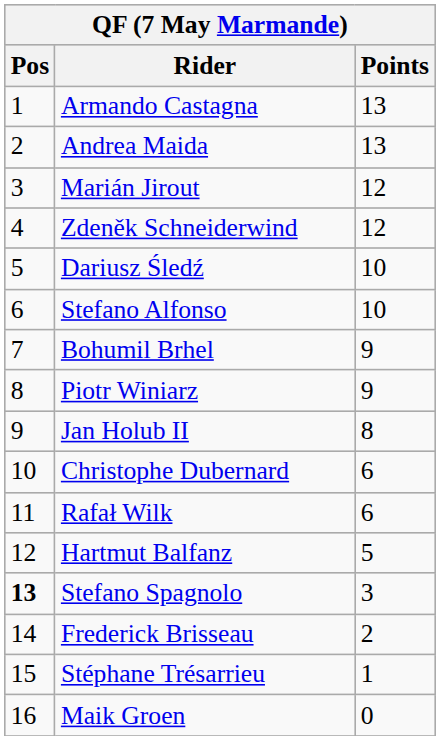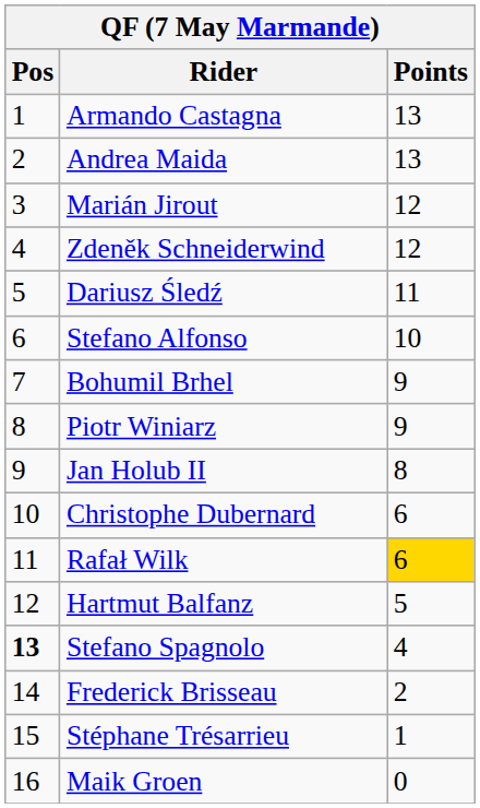 <table class="wikitable">
 <tr>
 <th colspan="6">QF (7 May  <a href='#'>Marmande</a>)</th>
 </tr>
 <tr>
 <th width=20>Pos</th>
 <th width=180>Rider</th>
 <th width=40>Points</th>
 </tr>
 <tr>
 <td>1</td>
 <td style="text-align:left;"> <a href='#'>Armando Castagna</a></td>
 <td>13</td>
 </tr>
 <tr>
 <td>2</td>
 <td style="text-align:left;"> <a href='#'>Andrea Maida</a></td>
 <td>13</td>
 </tr>
 <tr>
 <td>3</td>
 <td style="text-align:left;"> <a href='#'>Marián Jirout</a></td>
 <td>12</td>
 </tr>
 <tr>
 <td>4</td>
 <td style="text-align:left;"> <a href='#'>Zdeněk Schneiderwind</a></td>
 <td>12</td>
 </tr>
 <tr>
 <td>5</td>
 <td style="text-align:left;"> <a href='#'>Dariusz Śledź</a></td>
-<td>10</td>
+<td>11</td>
 </tr>
 <tr>
 <td>6</td>
 <td style="text-align:left;"> <a href='#'>Stefano Alfonso</a></td>
 <td>10</td>
 </tr>
 <tr>
 <td>7</td>
 <td style="text-align:left;"> <a href='#'>Bohumil Brhel</a></td>
 <td>9</td>
 </tr>
 <tr>
 <td>8</td>
 <td style="text-align:left;"> <a href='#'>Piotr Winiarz</a></td>
 <td>9</td>
 </tr>
 <tr>
 <td>9</td>
 <td style="text-align:left;"> <a href='#'>Jan Holub II</a></td>
 <td>8</td>
 </tr>
 <tr>
 <td>10</td>
 <td style="text-align:left;"> <a href='#'>Christophe Dubernard</a></td>
 <td>6</td>
 </tr>
 <tr>
 <td>11</td>
 <td style="text-align:left;"> <a href='#'>Rafał Wilk</a></td>
-<td>6</td>
+<td style="background: gold;">6</td>
 </tr>
 <tr>
 <td>12</td>
 <td style="text-align:left;"> <a href='#'>Hartmut Balfanz</a></td>
 <td>5</td>
 </tr>
 <tr>
 <td><strong>13</strong></td>
 <td style="text-align:left;"> <a href='#'>Stefano Spagnolo</a></td>
-<td>3</td>
+<td>4</td>
 </tr>
 <tr>
 <td>14</td>
 <td style="text-align:left;"> <a href='#'>Frederick Brisseau</a></td>
 <td>2</td>
 </tr>
 <tr>
 <td>15</td>
 <td style="text-align:left;"> <a href='#'>Stéphane Trésarrieu</a></td>
 <td>1</td>
 </tr>
 <tr>
 <td>16</td>
 <td style="text-align:left;"> <a href='#'>Maik Groen</a></td>
 <td>0</td>
 </tr>
 </table>
